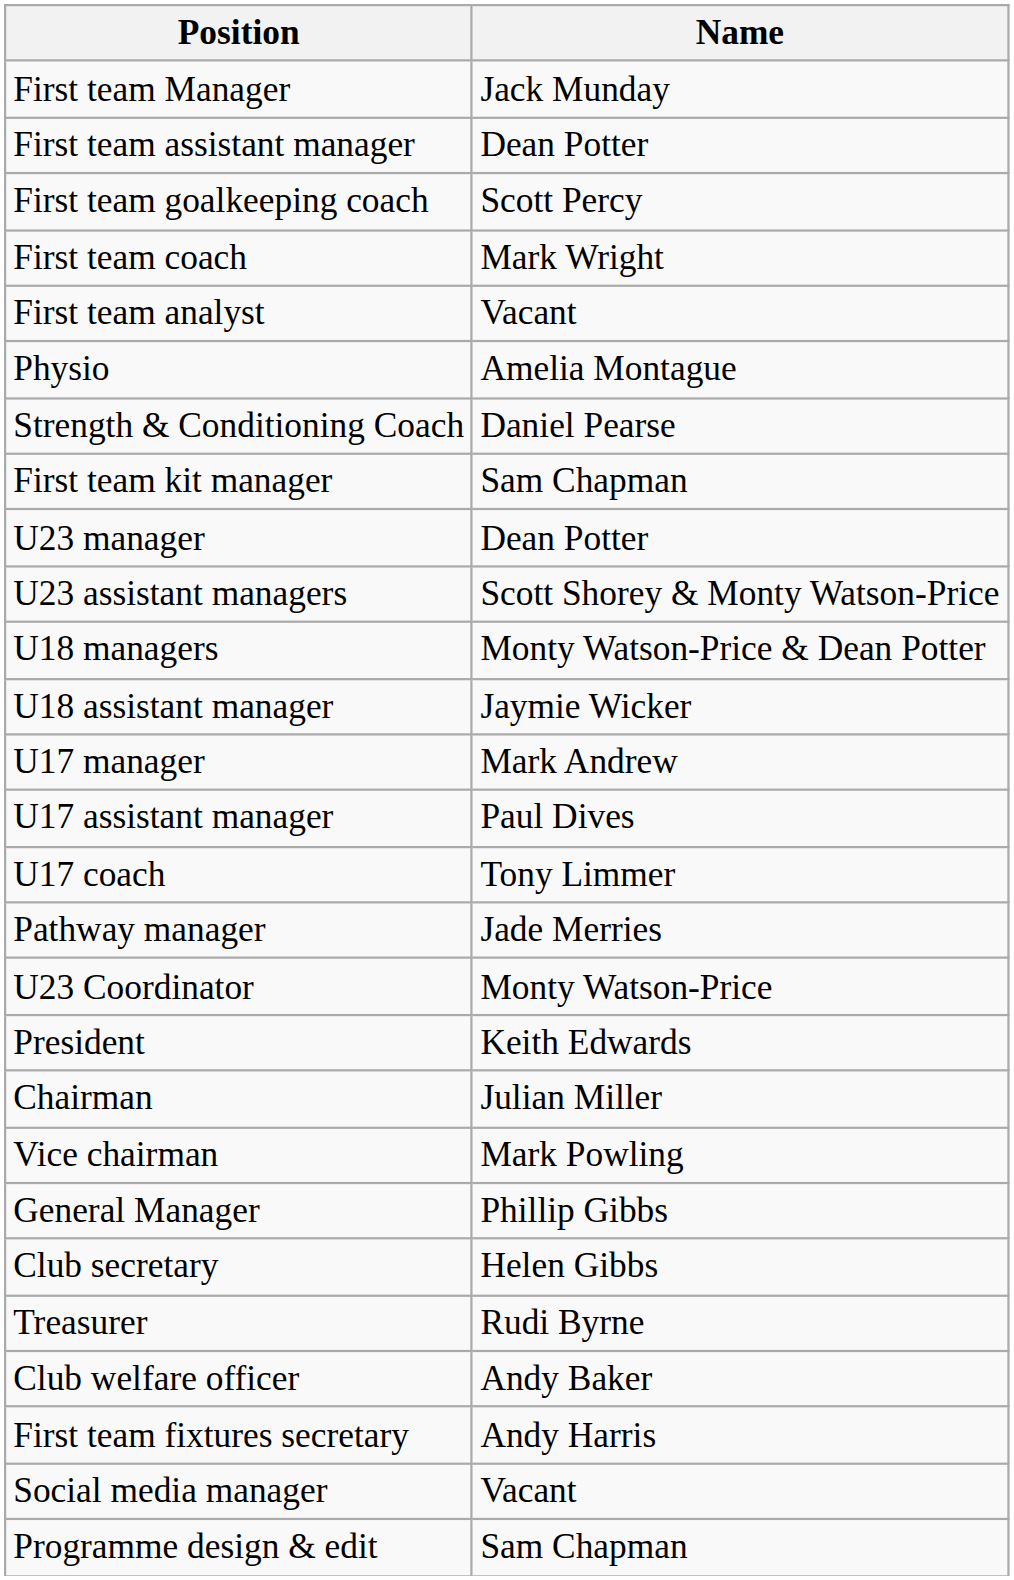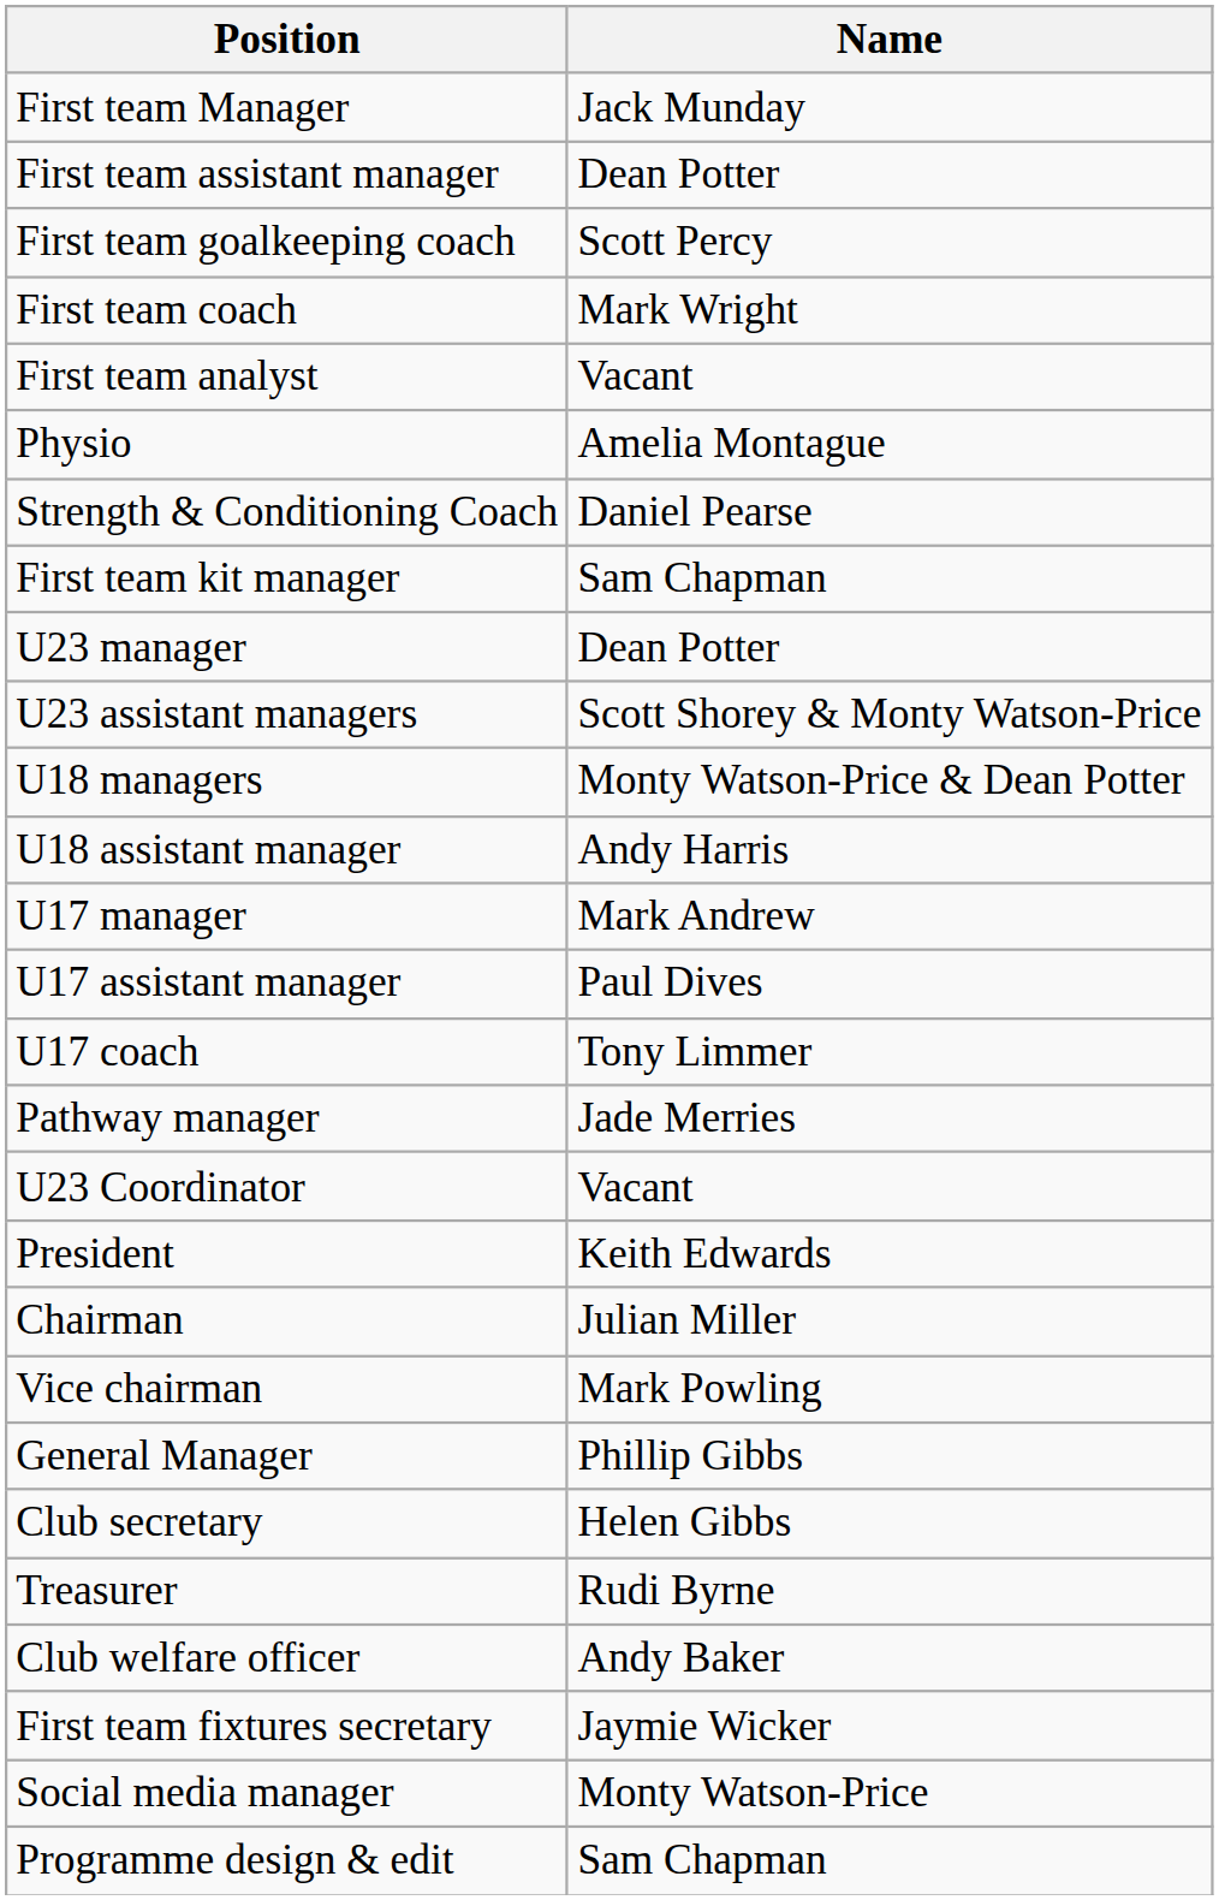 <table class="wikitable">
 <tr>
 <th>Position</th>
 <th>Name</th>
 </tr>
 <tr>
 <td>First team Manager</td>
 <td>Jack Munday</td>
 </tr>
 <tr>
 <td>First team assistant manager</td>
 <td>Dean Potter</td>
 </tr>
 <tr>
 <td>First team goalkeeping coach</td>
 <td>Scott Percy</td>
 </tr>
 <tr>
 <td>First team coach</td>
 <td>Mark Wright</td>
 </tr>
 <tr>
 <td>First team analyst</td>
 <td>Vacant</td>
 </tr>
 <tr>
 <td>Physio</td>
 <td>Amelia Montague</td>
 </tr>
 <tr>
 <td>Strength & Conditioning Coach</td>
 <td>Daniel Pearse</td>
 </tr>
 <tr>
 <td>First team kit manager</td>
 <td>Sam Chapman</td>
 </tr>
 <tr>
 <td>U23 manager</td>
 <td>Dean Potter</td>
 </tr>
 <tr>
 <td>U23 assistant managers</td>
 <td>Scott Shorey & Monty Watson-Price</td>
 </tr>
 <tr>
 <td>U18 managers</td>
 <td>Monty Watson-Price & Dean Potter</td>
 </tr>
 <tr>
 <td>U18 assistant manager</td>
-<td>Jaymie Wicker</td>
+<td>Andy Harris</td>
 </tr>
 <tr>
 <td>U17 manager</td>
 <td>Mark Andrew</td>
 </tr>
 <tr>
 <td>U17 assistant manager</td>
 <td>Paul Dives</td>
 </tr>
 <tr>
 <td>U17 coach</td>
 <td>Tony Limmer</td>
 </tr>
 <tr>
 <td>Pathway manager</td>
 <td>Jade Merries</td>
 </tr>
 <tr>
 <td>U23 Coordinator</td>
-<td>Monty Watson-Price</td>
+<td>Vacant</td>
 </tr>
 <tr>
 <td>President</td>
 <td>Keith Edwards</td>
 </tr>
 <tr>
 <td>Chairman</td>
 <td>Julian Miller</td>
 </tr>
 <tr>
 <td>Vice chairman</td>
 <td>Mark Powling</td>
 </tr>
 <tr>
 <td>General Manager</td>
 <td>Phillip Gibbs</td>
 </tr>
 <tr>
 <td>Club secretary</td>
 <td>Helen Gibbs</td>
 </tr>
 <tr>
 <td>Treasurer</td>
 <td>Rudi Byrne</td>
 </tr>
 <tr>
 <td>Club welfare officer</td>
 <td>Andy Baker</td>
 </tr>
 <tr>
 <td>First team fixtures secretary</td>
-<td>Andy Harris</td>
+<td>Jaymie Wicker</td>
 </tr>
 <tr>
 <td>Social media manager</td>
-<td>Vacant</td>
+<td>Monty Watson-Price</td>
 </tr>
 <tr>
 <td>Programme design & edit</td>
 <td>Sam Chapman</td>
 </tr>
 </table>
